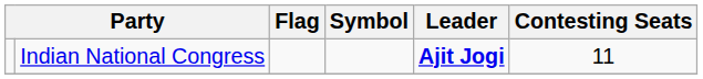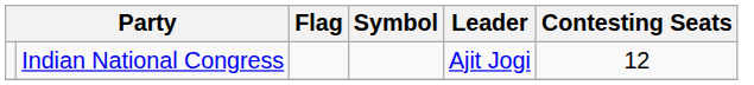 <table class="wikitable" style="text-align:center">
 <tr>
 <th colspan="2">Party</th>
 <th>Flag</th>
 <th>Symbol</th>
 <th>Leader</th>
 <th>Contesting Seats</th>
 </tr>
 <tr>
 <td></td>
 <td><a href='#'>Indian National Congress</a></td>
 <td></td>
 <td></td>
-<td><strong><a href='#'>Ajit Jogi</a></strong></td>
-<td>11</td>
+<td><a href='#'>Ajit Jogi</a></td>
+<td>12</td>
 </tr>
 <tr>
 </tr>
 </table>
